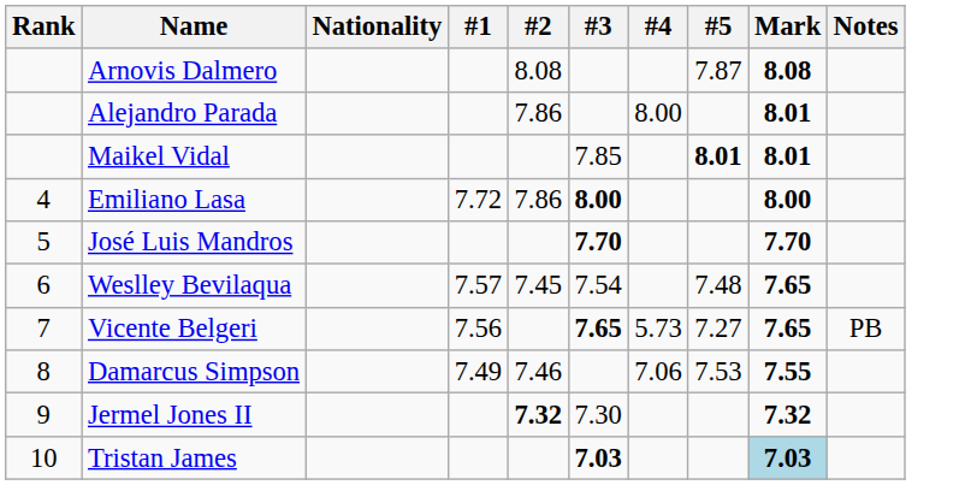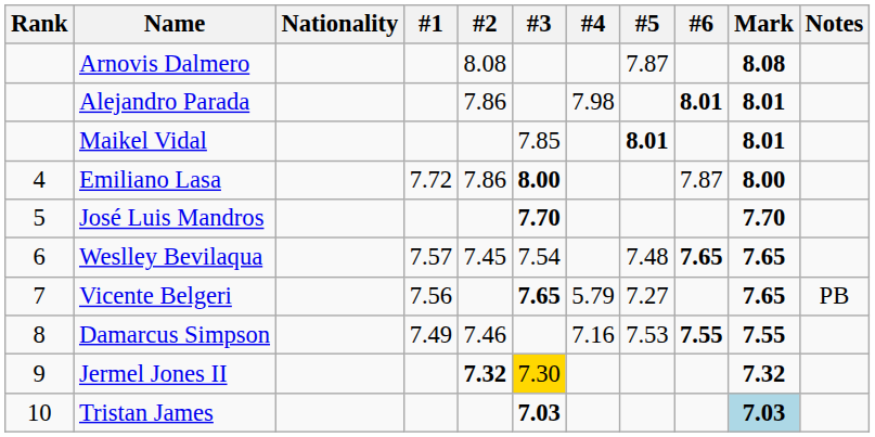 <table class="wikitable sortable" style="text-align:center">
 <tr>
 <th>Rank</th>
 <th>Name</th>
 <th>Nationality</th>
 <th>#1</th>
 <th>#2</th>
 <th>#3</th>
 <th>#4</th>
 <th>#5</th>
+<th>#6</th>
 <th>Mark</th>
 <th>Notes</th>
 </tr>
 <tr>
 <td></td>
 <td align=left><a href='#'>Arnovis Dalmero</a></td>
 <td align=left></td>
 <td></td>
 <td>8.08</td>
 <td></td>
 <td></td>
 <td>7.87</td>
+<td></td>
 <td><strong>8.08</strong></td>
 <td></td>
 </tr>
 <tr>
 <td></td>
 <td align=left><a href='#'>Alejandro Parada</a></td>
 <td align=left></td>
 <td></td>
 <td>7.86</td>
 <td></td>
-<td>8.00</td>
+<td>7.98</td>
 <td></td>
+<td><strong>8.01</strong></td>
 <td><strong>8.01</strong></td>
 <td></td>
 </tr>
 <tr>
 <td></td>
 <td align=left><a href='#'>Maikel Vidal</a></td>
 <td align=left></td>
 <td></td>
 <td></td>
 <td>7.85</td>
 <td></td>
 <td><strong>8.01</strong></td>
+<td></td>
 <td><strong>8.01</strong></td>
 <td></td>
 </tr>
 <tr>
 <td>4</td>
 <td align=left><a href='#'>Emiliano Lasa</a></td>
 <td align=left></td>
 <td>7.72</td>
 <td>7.86</td>
 <td><strong>8.00</strong></td>
 <td></td>
 <td></td>
+<td>7.87</td>
 <td><strong>8.00</strong></td>
 <td></td>
 </tr>
 <tr>
 <td>5</td>
 <td align=left><a href='#'>José Luis Mandros</a></td>
 <td align=left></td>
 <td></td>
 <td></td>
 <td><strong>7.70</strong></td>
+<td></td>
 <td></td>
 <td></td>
 <td><strong>7.70</strong></td>
 <td></td>
 </tr>
 <tr>
 <td>6</td>
 <td align=left><a href='#'>Weslley Bevilaqua</a></td>
 <td align=left></td>
 <td>7.57</td>
 <td>7.45</td>
 <td>7.54</td>
 <td></td>
 <td>7.48</td>
 <td><strong>7.65</strong></td>
+<td><strong>7.65</strong></td>
 <td></td>
 </tr>
 <tr>
 <td>7</td>
 <td align=left><a href='#'>Vicente Belgeri</a></td>
 <td align=left></td>
 <td>7.56</td>
 <td></td>
 <td><strong>7.65</strong></td>
-<td>5.73</td>
+<td>5.79</td>
 <td>7.27</td>
+<td></td>
 <td><strong>7.65</strong></td>
 <td>PB</td>
 </tr>
 <tr>
 <td>8</td>
 <td align=left><a href='#'>Damarcus Simpson</a></td>
 <td align=left></td>
 <td>7.49</td>
 <td>7.46</td>
 <td></td>
-<td>7.06</td>
+<td>7.16</td>
 <td>7.53</td>
+<td><strong>7.55</strong></td>
 <td><strong>7.55</strong></td>
 <td></td>
 </tr>
 <tr>
 <td>9</td>
 <td align=left><a href='#'>Jermel Jones II</a></td>
 <td align=left></td>
 <td></td>
 <td><strong>7.32</strong></td>
-<td>7.30</td>
+<td style="background: gold;">7.30</td>
+<td></td>
 <td></td>
 <td></td>
 <td><strong>7.32</strong></td>
 <td></td>
 </tr>
 <tr>
 <td>10</td>
 <td align=left><a href='#'>Tristan James</a></td>
 <td align=left></td>
 <td></td>
 <td></td>
 <td><strong>7.03</strong></td>
 <td></td>
 <td></td>
+<td></td>
 <td style="background: lightblue;"><strong>7.03</strong></td>
 <td></td>
 </tr>
 </table>
